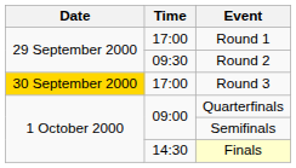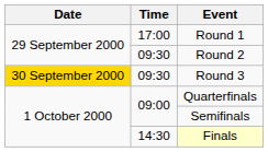 <table class = "wikitable" style="text-align:center;">
 <tr>
 <th width=150>Date</th>
 <th width=50>Time</th>
 <th width=100>Event</th>
 </tr>
 <tr>
 <td rowspan=2>29 September 2000</td>
 <td>17:00</td>
 <td>Round 1</td>
 </tr>
 <tr>
 <td>09:30</td>
 <td>Round 2</td>
 </tr>
 <tr>
 <td style="background: gold;">30 September 2000</td>
-<td>17:00</td>
+<td>09:30</td>
 <td>Round 3</td>
 </tr>
 <tr>
 <td rowspan=3>1 October 2000</td>
 <td rowspan=2>09:00</td>
 <td>Quarterfinals</td>
 </tr>
 <tr>
 <td>Semifinals</td>
 </tr>
 <tr>
 <td>14:30</td>
 <td bgcolor=ffffcc>Finals</td>
 </tr>
 </table>
